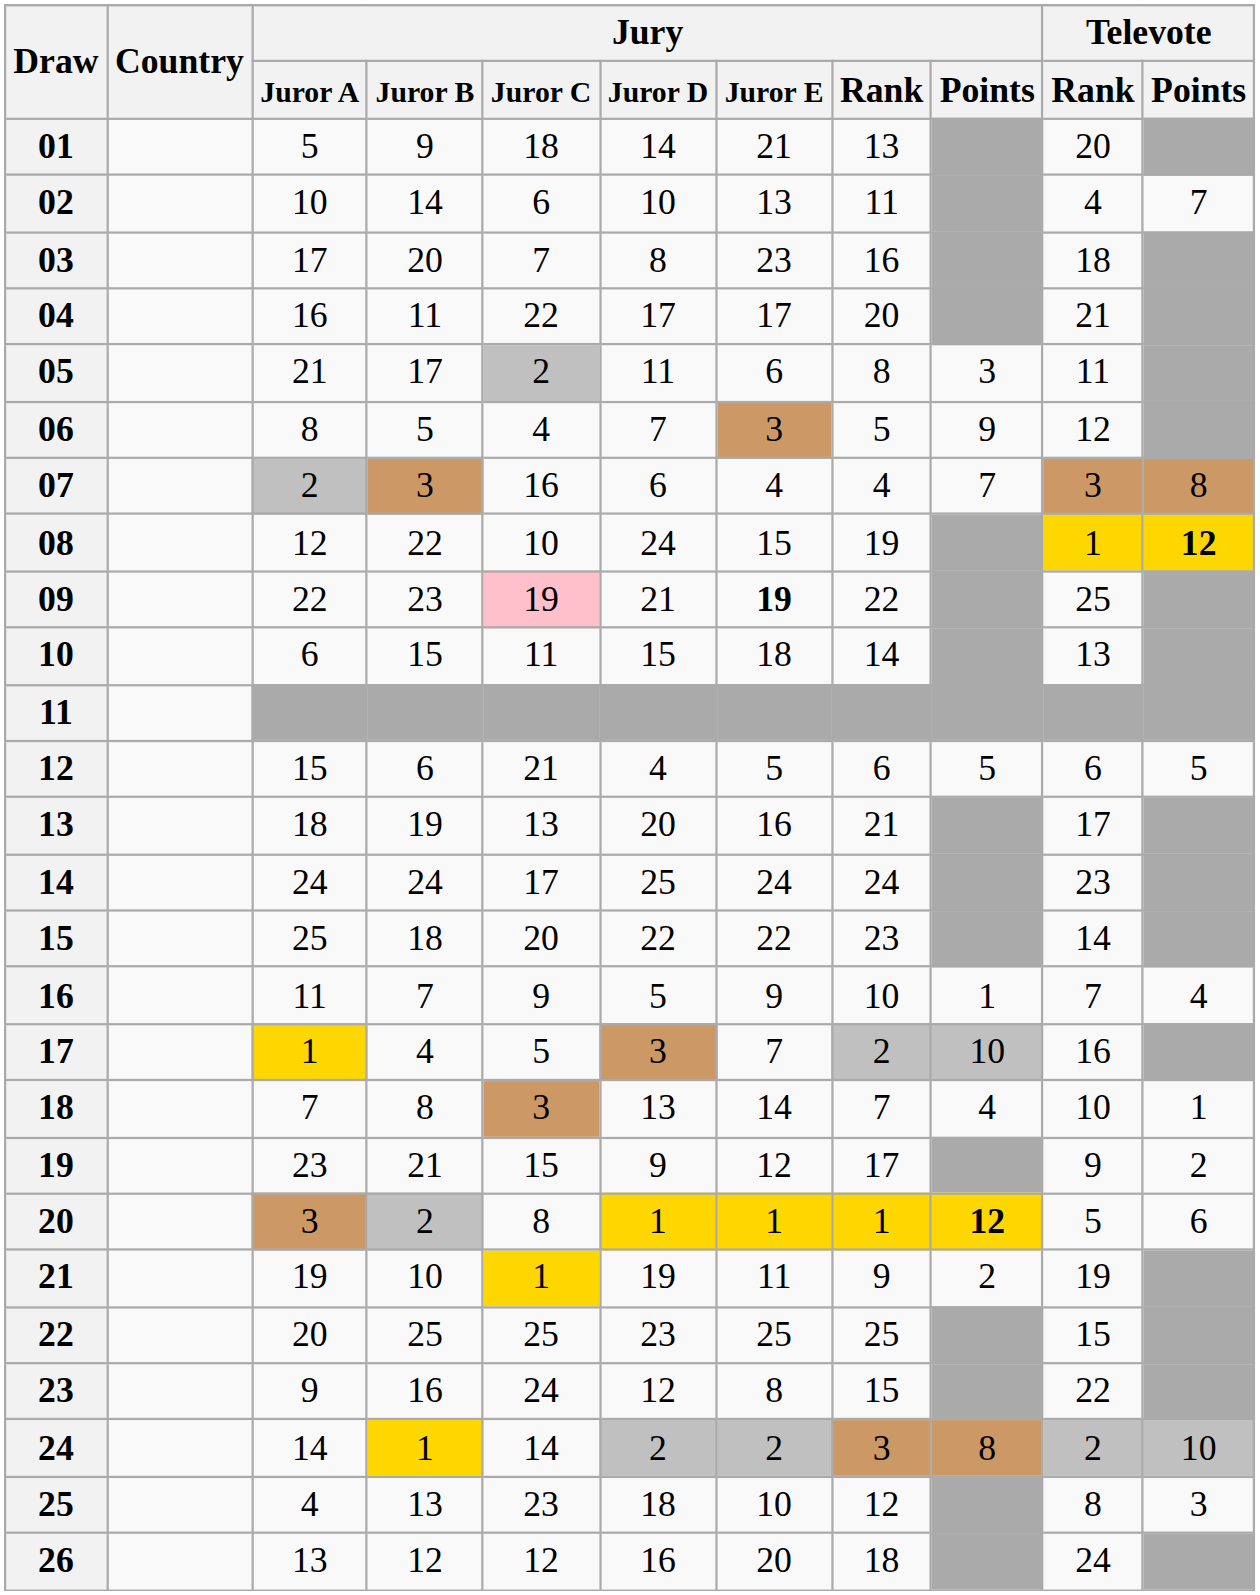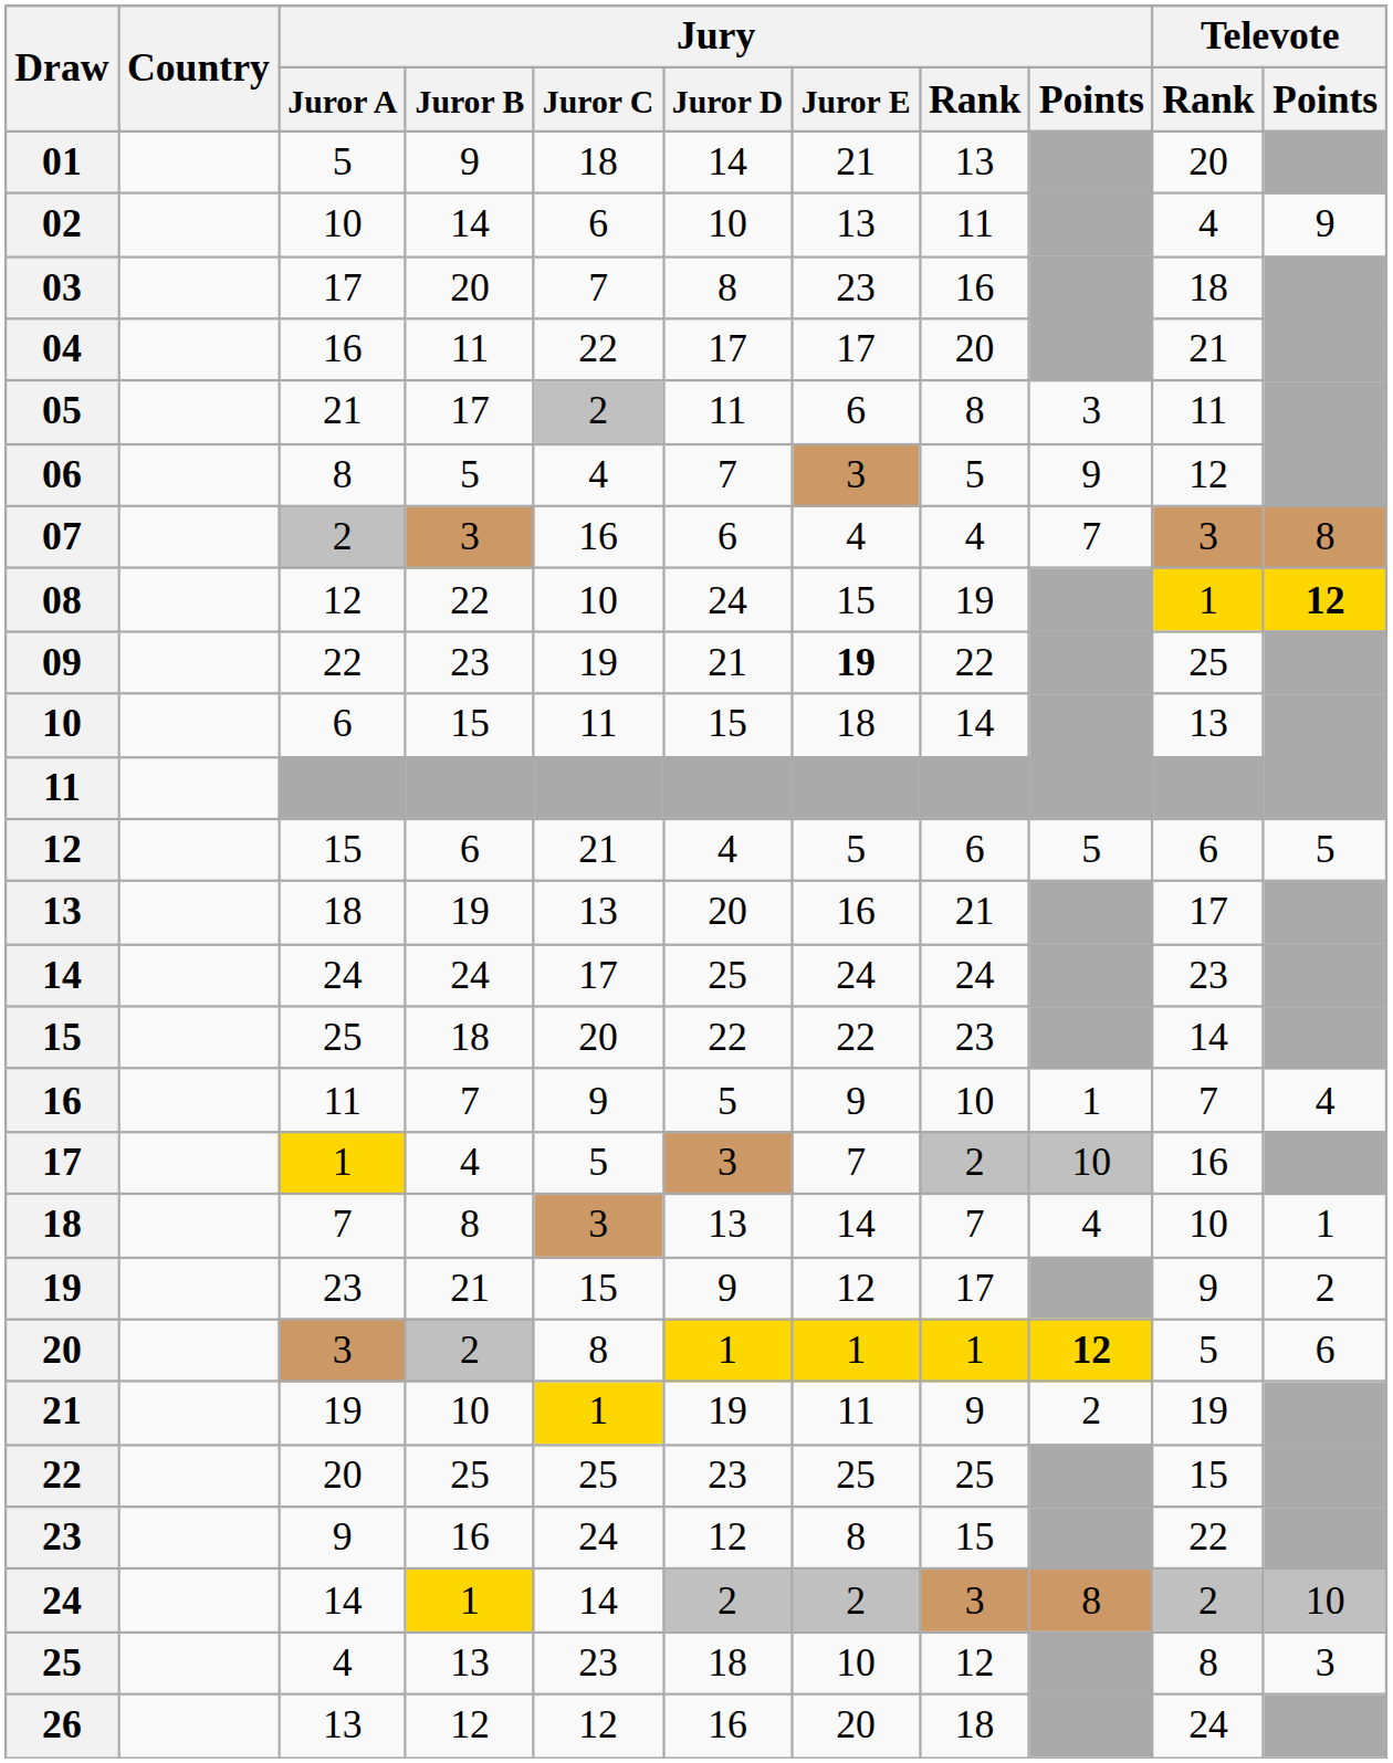 <table class="sortable wikitable collapsible plainrowheaders" style="text-align:center;">
 <tr>
 </tr>
 <tr>
 <th scope="col" rowspan="2">Draw</th>
 <th scope="col" rowspan="2">Country</th>
 <th scope="col" colspan="7">Jury</th>
 <th scope="col" colspan="2">Televote</th>
 </tr>
 <tr>
 <th scope="col"><small>Juror A</small></th>
 <th scope="col"><small>Juror B</small></th>
 <th scope="col"><small>Juror C</small></th>
 <th scope="col"><small>Juror D</small></th>
 <th scope="col"><small>Juror E</small></th>
 <th scope="col">Rank</th>
 <th scope="col">Points</th>
 <th scope="col">Rank</th>
 <th scope="col">Points</th>
 </tr>
 <tr>
 <th scope="row" style="text-align:center;">01</th>
 <td style="text-align:left;"></td>
 <td>5</td>
 <td>9</td>
 <td>18</td>
 <td>14</td>
 <td>21</td>
 <td>13</td>
 <td style="background:#AAAAAA;"></td>
 <td>20</td>
 <td style="background:#AAAAAA;"></td>
 </tr>
 <tr>
 <th scope="row" style="text-align:center;">02</th>
 <td style="text-align:left;"></td>
 <td>10</td>
 <td>14</td>
 <td>6</td>
 <td>10</td>
 <td>13</td>
 <td>11</td>
 <td style="background:#AAAAAA;"></td>
 <td>4</td>
-<td>7</td>
+<td>9</td>
 </tr>
 <tr>
 <th scope="row" style="text-align:center;">03</th>
 <td style="text-align:left;"></td>
 <td>17</td>
 <td>20</td>
 <td>7</td>
 <td>8</td>
 <td>23</td>
 <td>16</td>
 <td style="background:#AAAAAA;"></td>
 <td>18</td>
 <td style="background:#AAAAAA;"></td>
 </tr>
 <tr>
 <th scope="row" style="text-align:center;">04</th>
 <td style="text-align:left;"></td>
 <td>16</td>
 <td>11</td>
 <td>22</td>
 <td>17</td>
 <td>17</td>
 <td>20</td>
 <td style="background:#AAAAAA;"></td>
 <td>21</td>
 <td style="background:#AAAAAA;"></td>
 </tr>
 <tr>
 <th scope="row" style="text-align:center;">05</th>
 <td style="text-align:left;"></td>
 <td>21</td>
 <td>17</td>
 <td style="background:silver;">2</td>
 <td>11</td>
 <td>6</td>
 <td>8</td>
 <td>3</td>
 <td>11</td>
 <td style="background:#AAAAAA;"></td>
 </tr>
 <tr>
 <th scope="row" style="text-align:center;">06</th>
 <td style="text-align:left;"></td>
 <td>8</td>
 <td>5</td>
 <td>4</td>
 <td>7</td>
 <td style="background:#CC9966;">3</td>
 <td>5</td>
 <td>9</td>
 <td>12</td>
 <td style="background:#AAAAAA;"></td>
 </tr>
 <tr>
 <th scope="row" style="text-align:center;">07</th>
 <td style="text-align:left;"></td>
 <td style="background:silver;">2</td>
 <td style="background:#CC9966;">3</td>
 <td>16</td>
 <td>6</td>
 <td>4</td>
 <td>4</td>
 <td>7</td>
 <td style="background:#CC9966;">3</td>
 <td style="background:#CC9966;">8</td>
 </tr>
 <tr>
 <th scope="row" style="text-align:center;">08</th>
 <td style="text-align:left;"></td>
 <td>12</td>
 <td>22</td>
 <td>10</td>
 <td>24</td>
 <td>15</td>
 <td>19</td>
 <td style="background:#AAAAAA;"></td>
 <td style="background:gold;">1</td>
 <td style="background:gold;"><strong>12</strong></td>
 </tr>
 <tr>
 <th scope="row" style="text-align:center;">09</th>
 <td style="text-align:left;"></td>
 <td>22</td>
 <td>23</td>
-<td style="background: pink;">19</td>
+<td>19</td>
 <td>21</td>
 <td><strong>19</strong></td>
 <td>22</td>
 <td style="background:#AAAAAA;"></td>
 <td>25</td>
 <td style="background:#AAAAAA;"></td>
 </tr>
 <tr>
 <th scope="row" style="text-align:center;">10</th>
 <td style="text-align:left;"></td>
 <td>6</td>
 <td>15</td>
 <td>11</td>
 <td>15</td>
 <td>18</td>
 <td>14</td>
 <td style="background:#AAAAAA;"></td>
 <td>13</td>
 <td style="background:#AAAAAA;"></td>
 </tr>
 <tr class="sortbottom">
 <th scope="row" style="text-align:center;">11</th>
 <td style="text-align:left;"></td>
 <td style="background:#AAAAAA;"></td>
 <td style="background:#AAAAAA;"></td>
 <td style="background:#AAAAAA;"></td>
 <td style="background:#AAAAAA;"></td>
 <td style="background:#AAAAAA;"></td>
 <td style="background:#AAAAAA;"></td>
 <td style="background:#AAAAAA;"></td>
 <td style="background:#AAAAAA;"></td>
 <td style="background:#AAAAAA;"></td>
 </tr>
 <tr>
 <th scope="row" style="text-align:center;">12</th>
 <td style="text-align:left;"></td>
 <td>15</td>
 <td>6</td>
 <td>21</td>
 <td>4</td>
 <td>5</td>
 <td>6</td>
 <td>5</td>
 <td>6</td>
 <td>5</td>
 </tr>
 <tr>
 <th scope="row" style="text-align:center;">13</th>
 <td style="text-align:left;"></td>
 <td>18</td>
 <td>19</td>
 <td>13</td>
 <td>20</td>
 <td>16</td>
 <td>21</td>
 <td style="background:#AAAAAA;"></td>
 <td>17</td>
 <td style="background:#AAAAAA;"></td>
 </tr>
 <tr>
 <th scope="row" style="text-align:center;">14</th>
 <td style="text-align:left;"></td>
 <td>24</td>
 <td>24</td>
 <td>17</td>
 <td>25</td>
 <td>24</td>
 <td>24</td>
 <td style="background:#AAAAAA;"></td>
 <td>23</td>
 <td style="background:#AAAAAA;"></td>
 </tr>
 <tr>
 <th scope="row" style="text-align:center;">15</th>
 <td style="text-align:left;"></td>
 <td>25</td>
 <td>18</td>
 <td>20</td>
 <td>22</td>
 <td>22</td>
 <td>23</td>
 <td style="background:#AAAAAA;"></td>
 <td>14</td>
 <td style="background:#AAAAAA;"></td>
 </tr>
 <tr>
 <th scope="row" style="text-align:center;">16</th>
 <td style="text-align:left;"></td>
 <td>11</td>
 <td>7</td>
 <td>9</td>
 <td>5</td>
 <td>9</td>
 <td>10</td>
 <td>1</td>
 <td>7</td>
 <td>4</td>
 </tr>
 <tr>
 <th scope="row" style="text-align:center;">17</th>
 <td style="text-align:left;"></td>
 <td style="background:gold;">1</td>
 <td>4</td>
 <td>5</td>
 <td style="background:#CC9966;">3</td>
 <td>7</td>
 <td style="background:silver;">2</td>
 <td style="background:silver;">10</td>
 <td>16</td>
 <td style="background:#AAAAAA;"></td>
 </tr>
 <tr>
 <th scope="row" style="text-align:center;">18</th>
 <td style="text-align:left;"></td>
 <td>7</td>
 <td>8</td>
 <td style="background:#CC9966;">3</td>
 <td>13</td>
 <td>14</td>
 <td>7</td>
 <td>4</td>
 <td>10</td>
 <td>1</td>
 </tr>
 <tr>
 <th scope="row" style="text-align:center;">19</th>
 <td style="text-align:left;"></td>
 <td>23</td>
 <td>21</td>
 <td>15</td>
 <td>9</td>
 <td>12</td>
 <td>17</td>
 <td style="background:#AAAAAA;"></td>
 <td>9</td>
 <td>2</td>
 </tr>
 <tr>
 <th scope="row" style="text-align:center;">20</th>
 <td style="text-align:left;"></td>
 <td style="background:#CC9966;">3</td>
 <td style="background:silver;">2</td>
 <td>8</td>
 <td style="background:gold;">1</td>
 <td style="background:gold;">1</td>
 <td style="background:gold;">1</td>
 <td style="background:gold;"><strong>12</strong></td>
 <td>5</td>
 <td>6</td>
 </tr>
 <tr>
 <th scope="row" style="text-align:center;">21</th>
 <td style="text-align:left;"></td>
 <td>19</td>
 <td>10</td>
 <td style="background:gold;">1</td>
 <td>19</td>
 <td>11</td>
 <td>9</td>
 <td>2</td>
 <td>19</td>
 <td style="background:#AAAAAA;"></td>
 </tr>
 <tr>
 <th scope="row" style="text-align:center;">22</th>
 <td style="text-align:left;"></td>
 <td>20</td>
 <td>25</td>
 <td>25</td>
 <td>23</td>
 <td>25</td>
 <td>25</td>
 <td style="background:#AAAAAA;"></td>
 <td>15</td>
 <td style="background:#AAAAAA;"></td>
 </tr>
 <tr>
 <th scope="row" style="text-align:center;">23</th>
 <td style="text-align:left;"></td>
 <td>9</td>
 <td>16</td>
 <td>24</td>
 <td>12</td>
 <td>8</td>
 <td>15</td>
 <td style="background:#AAAAAA;"></td>
 <td>22</td>
 <td style="background:#AAAAAA;"></td>
 </tr>
 <tr>
 <th scope="row" style="text-align:center;">24</th>
 <td style="text-align:left;"></td>
 <td>14</td>
 <td style="background:gold;">1</td>
 <td>14</td>
 <td style="background:silver;">2</td>
 <td style="background:silver;">2</td>
 <td style="background:#CC9966;">3</td>
 <td style="background:#CC9966;">8</td>
 <td style="background:silver;">2</td>
 <td style="background:silver;">10</td>
 </tr>
 <tr>
 <th scope="row" style="text-align:center;">25</th>
 <td style="text-align:left;"></td>
 <td>4</td>
 <td>13</td>
 <td>23</td>
 <td>18</td>
 <td>10</td>
 <td>12</td>
 <td style="background:#AAAAAA;"></td>
 <td>8</td>
 <td>3</td>
 </tr>
 <tr>
 <th scope="row" style="text-align:center;">26</th>
 <td style="text-align:left;"></td>
 <td>13</td>
 <td>12</td>
 <td>12</td>
 <td>16</td>
 <td>20</td>
 <td>18</td>
 <td style="background:#AAAAAA;"></td>
 <td>24</td>
 <td style="background:#AAAAAA;"></td>
 </tr>
 </table>
